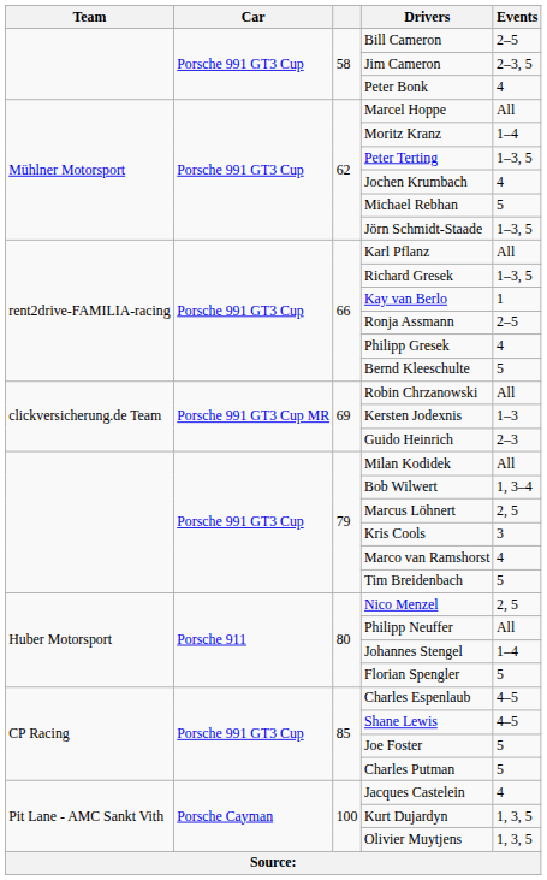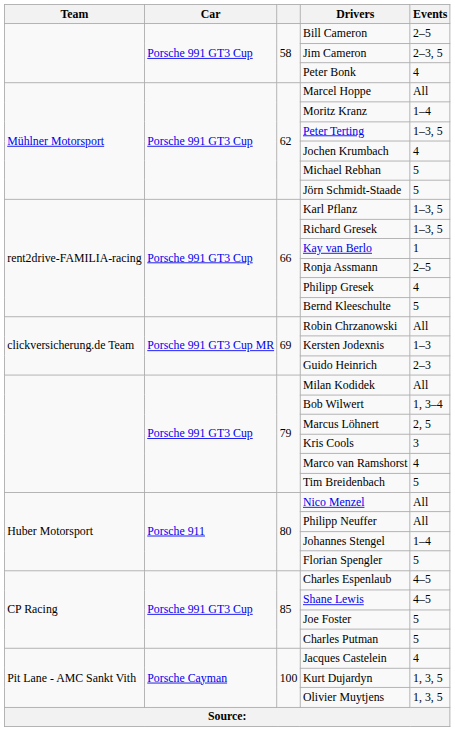 <table class="wikitable" style="font-size: 85%">
 <tr>
 <th>Team</th>
 <th>Car</th>
 <th></th>
 <th>Drivers</th>
 <th>Events</th>
 </tr>
 <tr>
 <td rowspan=3></td>
 <td rowspan=3><a href='#'>Porsche 991 GT3 Cup</a></td>
 <td rowspan=3>58</td>
 <td> Bill Cameron</td>
 <td>2–5</td>
 </tr>
 <tr>
 <td> Jim Cameron</td>
 <td>2–3, 5</td>
 </tr>
 <tr>
 <td> Peter Bonk</td>
 <td>4</td>
 </tr>
 <tr>
 <td rowspan=6> <a href='#'>Mühlner Motorsport</a></td>
 <td rowspan=6><a href='#'>Porsche 991 GT3 Cup</a></td>
 <td rowspan=6>62</td>
 <td> Marcel Hoppe</td>
 <td>All</td>
 </tr>
 <tr>
 <td> Moritz Kranz</td>
 <td>1–4</td>
 </tr>
 <tr>
 <td> <a href='#'>Peter Terting</a></td>
 <td>1–3, 5</td>
 </tr>
 <tr>
 <td> Jochen Krumbach</td>
 <td>4</td>
 </tr>
 <tr>
 <td> Michael Rebhan</td>
 <td>5</td>
 </tr>
 <tr>
 <td> Jörn Schmidt-Staade</td>
-<td>1–3, 5</td>
+<td>5</td>
 </tr>
 <tr>
 <td rowspan=6> rent2drive-FAMILIA-racing</td>
 <td rowspan=6><a href='#'>Porsche 991 GT3 Cup</a></td>
 <td rowspan=6>66</td>
 <td> Karl Pflanz</td>
-<td>All</td>
+<td>1–3, 5</td>
 </tr>
 <tr>
 <td> Richard Gresek</td>
 <td>1–3, 5</td>
 </tr>
 <tr>
 <td> <a href='#'>Kay van Berlo</a></td>
 <td>1</td>
 </tr>
 <tr>
 <td> Ronja Assmann</td>
 <td>2–5</td>
 </tr>
 <tr>
 <td> Philipp Gresek</td>
 <td>4</td>
 </tr>
 <tr>
 <td> Bernd Kleeschulte</td>
 <td>5</td>
 </tr>
 <tr>
 <td rowspan=3> clickversicherung.de Team</td>
 <td rowspan=3><a href='#'>Porsche 991 GT3 Cup MR</a></td>
 <td rowspan=3>69</td>
 <td> Robin Chrzanowski</td>
 <td>All</td>
 </tr>
 <tr>
 <td> Kersten Jodexnis</td>
 <td>1–3</td>
 </tr>
 <tr>
 <td> Guido Heinrich</td>
 <td>2–3</td>
 </tr>
 <tr>
 <td rowspan=6></td>
 <td rowspan=6><a href='#'>Porsche 991 GT3 Cup</a></td>
 <td rowspan=6>79</td>
 <td> Milan Kodidek</td>
 <td>All</td>
 </tr>
 <tr>
 <td> Bob Wilwert</td>
 <td>1, 3–4</td>
 </tr>
 <tr>
 <td> Marcus Löhnert</td>
 <td>2, 5</td>
 </tr>
 <tr>
 <td> Kris Cools</td>
 <td>3</td>
 </tr>
 <tr>
 <td> Marco van Ramshorst</td>
 <td>4</td>
 </tr>
 <tr>
 <td> Tim Breidenbach</td>
 <td>5</td>
 </tr>
 <tr>
 <td rowspan=4> Huber Motorsport</td>
 <td rowspan=4><a href='#'>Porsche 911</a></td>
 <td rowspan=4>80</td>
 <td> <a href='#'>Nico Menzel</a></td>
-<td>2, 5</td>
+<td>All</td>
 </tr>
 <tr>
 <td> Philipp Neuffer</td>
 <td>All</td>
 </tr>
 <tr>
 <td> Johannes Stengel</td>
 <td>1–4</td>
 </tr>
 <tr>
 <td> Florian Spengler</td>
 <td>5</td>
 </tr>
 <tr>
 <td rowspan=4> CP Racing</td>
 <td rowspan=4><a href='#'>Porsche 991 GT3 Cup</a></td>
 <td rowspan=4>85</td>
 <td> Charles Espenlaub</td>
 <td>4–5</td>
 </tr>
 <tr>
 <td> <a href='#'>Shane Lewis</a></td>
 <td>4–5</td>
 </tr>
 <tr>
 <td> Joe Foster</td>
 <td>5</td>
 </tr>
 <tr>
 <td> Charles Putman</td>
 <td>5</td>
 </tr>
 <tr>
 <td rowspan=3> Pit Lane - AMC Sankt Vith</td>
 <td rowspan=3><a href='#'>Porsche Cayman</a></td>
 <td rowspan=3>100</td>
 <td> Jacques Castelein</td>
 <td>4</td>
 </tr>
 <tr>
 <td> Kurt Dujardyn</td>
 <td>1, 3, 5</td>
 </tr>
 <tr>
 <td> Olivier Muytjens</td>
 <td>1, 3, 5</td>
 </tr>
 <tr>
 <th colspan=5>Source:</th>
 </tr>
 </table>
